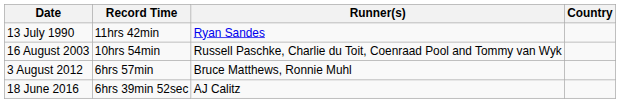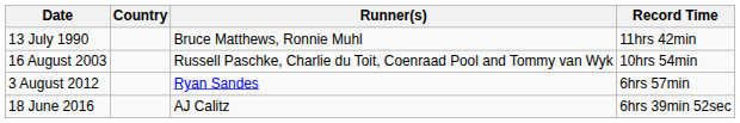 <table class="wikitable">
 <tr>
 <th>Date</th>
+<th>Country</th>
+<th>Runner(s)</th>
 <th>Record Time</th>
-<th>Runner(s)</th>
-<th>Country</th>
 </tr>
 <tr>
 <td>13 July 1990</td>
+<td></td>
+<td>Bruce Matthews, Ronnie Muhl</td>
 <td>11hrs 42min</td>
-<td><a href='#'>Ryan Sandes</a></td>
-<td></td>
 </tr>
 <tr>
 <td>16 August 2003</td>
+<td></td>
+<td>Russell Paschke, Charlie du Toit, Coenraad Pool and Tommy van Wyk</td>
 <td>10hrs 54min</td>
-<td>Russell Paschke, Charlie du Toit, Coenraad Pool and Tommy van Wyk</td>
-<td></td>
 </tr>
 <tr>
 <td>3 August 2012</td>
+<td></td>
+<td><a href='#'>Ryan Sandes</a></td>
 <td>6hrs 57min</td>
-<td>Bruce Matthews, Ronnie Muhl</td>
-<td></td>
 </tr>
 <tr>
 <td>18 June 2016</td>
+<td></td>
+<td>AJ Calitz</td>
 <td>6hrs 39min 52sec</td>
-<td>AJ Calitz</td>
-<td></td>
 </tr>
 </table>
